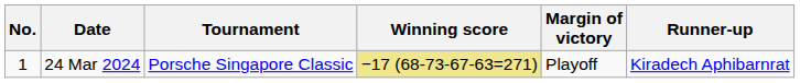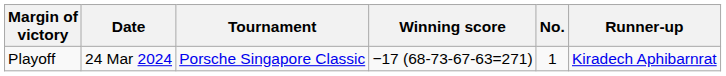 <table class="wikitable" style="font-size:95%;">
 <tr>
-<th>No.</th>
+<th>Margin of<br>victory</th>
 <th>Date</th>
 <th>Tournament</th>
 <th>Winning score</th>
-<th>Margin of<br>victory</th>
+<th>No.</th>
 <th>Runner-up</th>
 </tr>
 <tr>
-<td align=center>1</td>
+<td>Playoff</td>
 <td align=right>24 Mar <a href='#'>2024</a></td>
 <td><a href='#'>Porsche Singapore Classic</a></td>
-<td style="background: khaki;">−17 (68-73-67-63=271)</td>
-<td>Playoff</td>
+<td>−17 (68-73-67-63=271)</td>
+<td align=center>1</td>
 <td> <a href='#'>Kiradech Aphibarnrat</a></td>
 </tr>
 </table>
